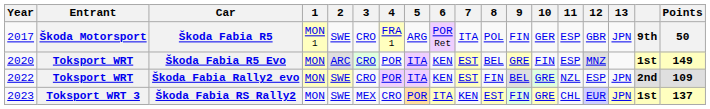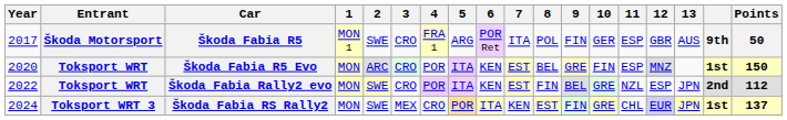 <table class="wikitable" border="1" style="text-align:center; font-size:85%;">
 <tr>
 <th>Year</th>
 <th>Entrant</th>
 <th>Car</th>
 <th>1</th>
 <th>2</th>
 <th>3</th>
 <th>4</th>
 <th>5</th>
 <th>6</th>
 <th>7</th>
 <th>8</th>
 <th>9</th>
 <th>10</th>
 <th>11</th>
 <th>12</th>
 <th>13</th>
 <th></th>
 <th>Points</th>
 </tr>
 <tr>
 <td><a href='#'>2017</a></td>
 <th nowrap><a href='#'>Škoda Motorsport</a></th>
 <th nowrap><a href='#'>Škoda Fabia R5</a></th>
 <td style="background:#FFFFBF;"><a href='#'>MON</a><br><small>1</small></td>
 <td><a href='#'>SWE</a></td>
 <td><a href='#'>CRO</a></td>
 <td style="background:#FFFFBF;"><a href='#'>FRA</a><br><small>1</small></td>
 <td><a href='#'>ARG</a></td>
 <td style="background:#EFCFFF;"><a href='#'>POR</a><br><small>Ret</small></td>
 <td><a href='#'>ITA</a></td>
 <td><a href='#'>POL</a></td>
 <td><a href='#'>FIN</a></td>
 <td><a href='#'>GER</a></td>
 <td><a href='#'>ESP</a></td>
 <td><a href='#'>GBR</a></td>
-<td><a href='#'>JPN</a></td>
+<td><a href='#'>AUS</a></td>
 <th>9th</th>
 <th>50</th>
 </tr>
 <tr>
 <td><a href='#'>2020</a></td>
 <th nowrap><a href='#'>Toksport WRT</a></th>
 <th nowrap><a href='#'>Škoda Fabia R5 Evo</a></th>
 <td style="background:#ffffbf"><a href='#'>MON</a><br></td>
 <td style="background:#dfdfdf;"><a href='#'>ARC</a><br></td>
 <td style="background:#DFFFDF;"><a href='#'>CRO</a><br></td>
 <td><a href='#'>POR</a><br></td>
 <td style="background:#EFCFFF;"><a href='#'>ITA</a><br></td>
 <td><a href='#'>KEN</a><br></td>
 <td style="background:#ffffbf"><a href='#'>EST</a><br></td>
 <td><a href='#'>BEL</a></td>
 <td style="background:#ffffbf"><a href='#'>GRE</a><br></td>
 <td><a href='#'>FIN</a></td>
 <td><a href='#'>ESP</a></td>
 <td style="background:#dfdfdf;"><a href='#'>MNZ</a><br></td>
 <td></td>
 <th style="background:#ffffbf">1st</th>
-<th style="background:#ffffbf">149</th>
+<th style="background:#ffffbf">150</th>
 </tr>
 <tr>
 <td><a href='#'>2022</a></td>
 <th nowrap><a href='#'>Toksport WRT</a></th>
 <th nowrap><a href='#'>Škoda Fabia Rally2 evo</a></th>
 <td style="background:#ffffbf"><a href='#'>MON</a><br></td>
 <td style="background:#ffffbf"><a href='#'>SWE</a><br></td>
 <td><a href='#'>CRO</a></td>
 <td style="background:#EFCFFF;"><a href='#'>POR</a><br></td>
 <td style="background:#EFCFFF;"><a href='#'>ITA</a><br></td>
 <td><a href='#'>KEN</a></td>
 <td style="background:#ffffbf"><a href='#'>EST</a><br></td>
 <td><a href='#'>FIN</a></td>
 <td style="background:#dfdfdf;"><a href='#'>BEL</a><br></td>
 <td style="background:#DFFFDF;"><a href='#'>GRE</a><br></td>
 <td><a href='#'>NZL</a></td>
 <td><a href='#'>ESP</a></td>
 <td><a href='#'>JPN</a></td>
 <th style="background:#dfdfdf;">2nd</th>
-<th style="background:#dfdfdf;">109</th>
+<th style="background:#dfdfdf;">112</th>
 </tr>
 <tr>
-<td><a href='#'>2023</a></td>
+<td><a href='#'>2024</a></td>
 <th nowrap><a href='#'>Toksport WRT 3</a></th>
 <th nowrap><a href='#'>Škoda Fabia RS Rally2</a></th>
 <td><a href='#'>MON</a></td>
 <td><a href='#'>SWE</a></td>
 <td><a href='#'>MEX</a></td>
 <td><a href='#'>CRO</a></td>
 <td style="background:#FFDF9F"><a href='#'>POR</a><br></td>
 <td style="background:#FFFFBF"><a href='#'>ITA</a> <br></td>
 <td><a href='#'>KEN</a></td>
 <td style="background:#FFFFBF"><a href='#'>EST</a><br></td>
 <td style="background:#DFFFDF"><a href='#'>FIN</a><br></td>
 <td style="background:#FFFFBF"><a href='#'>GRE</a><br></td>
 <td><a href='#'>CHL</a></td>
 <td style="background:#cfcfff"><a href='#'>EUR</a><br></td>
 <td style="background:#FFFFBF"><a href='#'>JPN</a><br></td>
 <th style="background:#FFFFBF">1st</th>
 <th style="background:#FFFFBF">137</th>
 </tr>
 </table>
